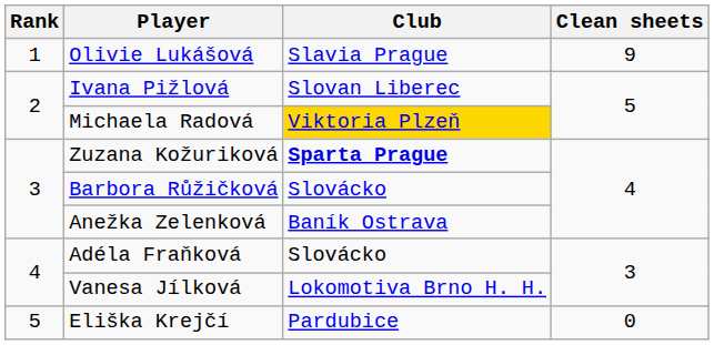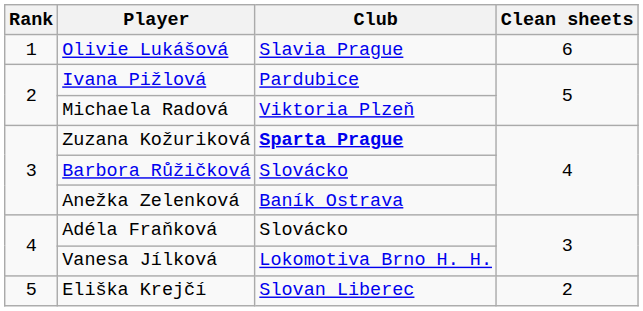 <table class="wikitable" style="text-align:center">
 <tr>
 <th>Rank</th>
 <th>Player</th>
 <th>Club</th>
 <th>Clean sheets</th>
 </tr>
 <tr>
 <td>1</td>
 <td align="left"> <a href='#'>Olivie Lukášová</a></td>
 <td align="left"><a href='#'>Slavia Prague</a></td>
-<td>9</td>
+<td>6</td>
 </tr>
 <tr>
 <td rowspan="2">2</td>
 <td align="left"> <a href='#'>Ivana Pižlová</a></td>
-<td align="left"><a href='#'>Slovan Liberec</a></td>
+<td align="left"><a href='#'>Pardubice</a></td>
 <td rowspan="2">5</td>
 </tr>
 <tr>
 <td align="left"> Michaela Radová</td>
-<td align="left" style="background: gold;"><a href='#'>Viktoria Plzeň</a></td>
+<td align="left"><a href='#'>Viktoria Plzeň</a></td>
 </tr>
 <tr>
 <td rowspan="3">3</td>
 <td align="left"> Zuzana Kožuriková</td>
 <td align="left"><strong><a href='#'>Sparta Prague</a></strong></td>
 <td rowspan="3">4</td>
 </tr>
 <tr>
 <td align="left"> <a href='#'>Barbora Růžičková</a></td>
 <td align="left"><a href='#'>Slovácko</a></td>
 </tr>
 <tr>
 <td align="left"> Anežka Zelenková</td>
 <td align="left"><a href='#'>Baník Ostrava</a></td>
 </tr>
 <tr>
 <td rowspan="2">4</td>
 <td align="left"> Adéla Fraňková</td>
 <td align="left">Slovácko</td>
 <td rowspan="2">3</td>
 </tr>
 <tr>
 <td align="left"> Vanesa Jílková</td>
 <td align="left"><a href='#'>Lokomotiva Brno H. H.</a></td>
 </tr>
 <tr>
 <td>5</td>
 <td align="left"> Eliška Krejčí</td>
-<td align="left"><a href='#'>Pardubice</a></td>
-<td>0</td>
+<td align="left"><a href='#'>Slovan Liberec</a></td>
+<td>2</td>
 </tr>
 </table>
